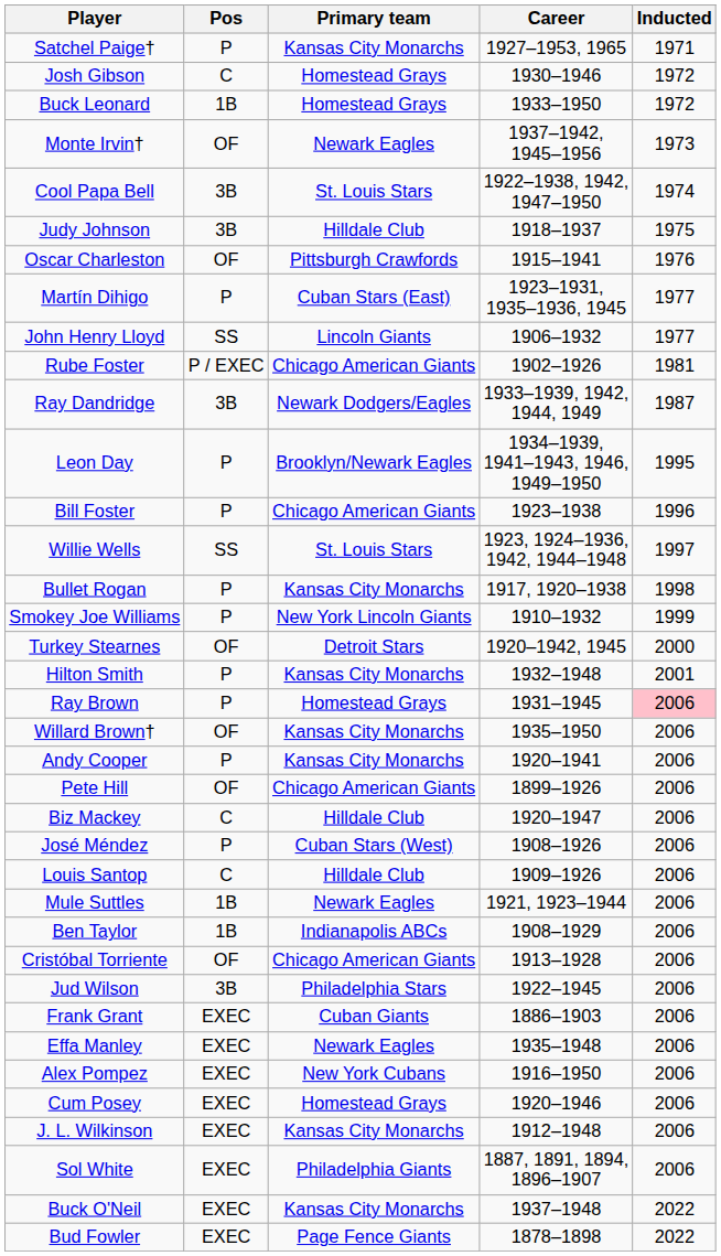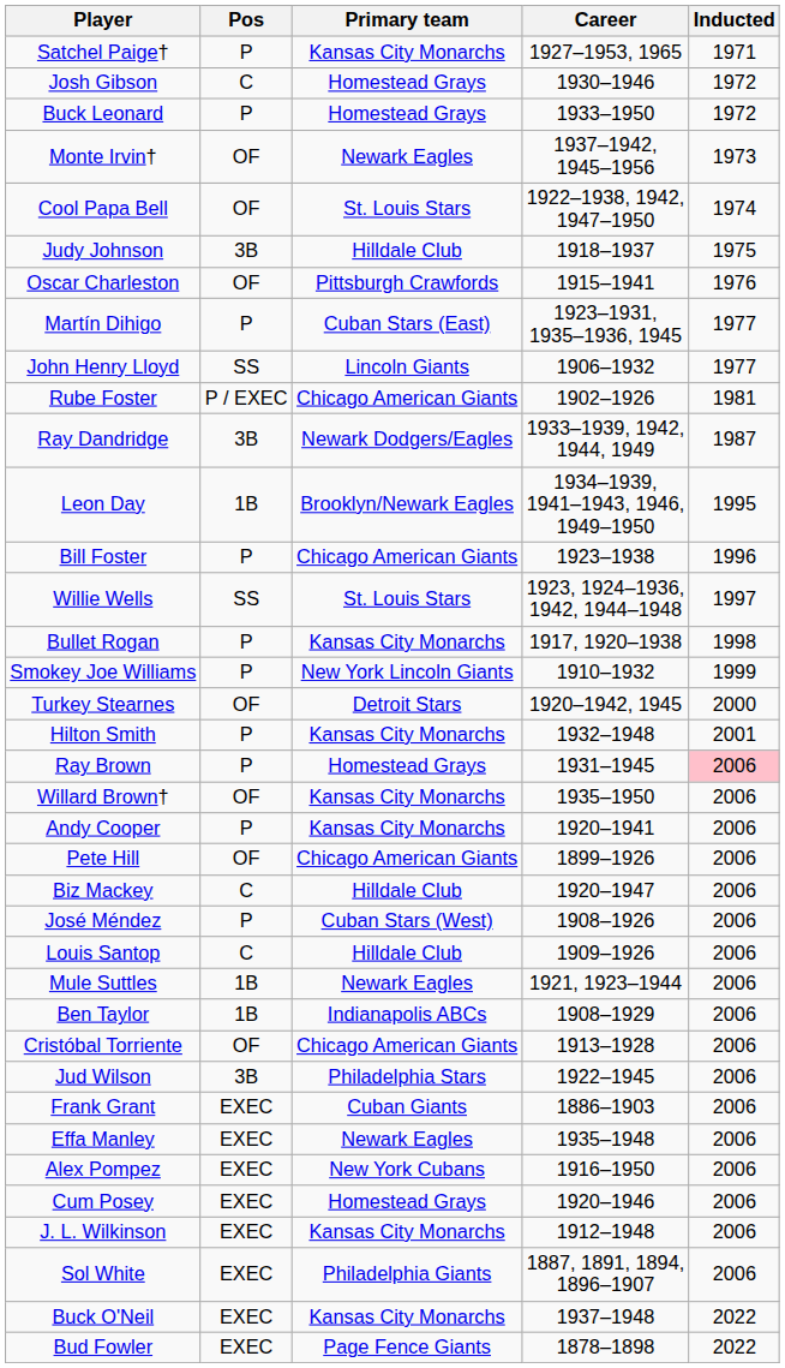 <table class="wikitable sortable" style="text-align:center;">
 <tr>
 <th>Player</th>
 <th>Pos</th>
 <th>Primary team</th>
 <th>Career</th>
 <th>Inducted</th>
 </tr>
 <tr>
 <td><a href='#'>Satchel Paige</a>†</td>
 <td>P</td>
 <td><a href='#'>Kansas City Monarchs</a></td>
 <td>1927–1953, 1965</td>
 <td>1971</td>
 </tr>
 <tr>
 <td><a href='#'>Josh Gibson</a></td>
 <td>C</td>
 <td><a href='#'>Homestead Grays</a></td>
 <td>1930–1946</td>
 <td>1972</td>
 </tr>
 <tr>
 <td><a href='#'>Buck Leonard</a></td>
-<td>1B</td>
+<td>P</td>
 <td><a href='#'>Homestead Grays</a></td>
 <td>1933–1950</td>
 <td>1972</td>
 </tr>
 <tr>
 <td><a href='#'>Monte Irvin</a>†</td>
 <td>OF</td>
 <td><a href='#'>Newark Eagles</a></td>
 <td>1937–1942,<br>1945–1956</td>
 <td>1973</td>
 </tr>
 <tr>
 <td><a href='#'>Cool Papa Bell</a></td>
-<td>3B</td>
+<td>OF</td>
 <td><a href='#'>St. Louis Stars</a></td>
 <td>1922–1938, 1942,<br>1947–1950</td>
 <td>1974</td>
 </tr>
 <tr>
 <td><a href='#'>Judy Johnson</a></td>
 <td>3B</td>
 <td><a href='#'>Hilldale Club</a></td>
 <td>1918–1937</td>
 <td>1975</td>
 </tr>
 <tr>
 <td><a href='#'>Oscar Charleston</a></td>
 <td>OF</td>
 <td><a href='#'>Pittsburgh Crawfords</a></td>
 <td>1915–1941</td>
 <td>1976</td>
 </tr>
 <tr>
 <td><a href='#'>Martín Dihigo</a></td>
 <td>P</td>
 <td><a href='#'>Cuban Stars (East)</a></td>
 <td>1923–1931,<br>1935–1936, 1945</td>
 <td>1977</td>
 </tr>
 <tr>
 <td><a href='#'>John Henry Lloyd</a></td>
 <td>SS</td>
 <td><a href='#'>Lincoln Giants</a></td>
 <td>1906–1932</td>
 <td>1977</td>
 </tr>
 <tr>
 <td><a href='#'>Rube Foster</a></td>
 <td>P / EXEC</td>
 <td><a href='#'>Chicago American Giants</a></td>
 <td>1902–1926</td>
 <td>1981</td>
 </tr>
 <tr>
 <td><a href='#'>Ray Dandridge</a></td>
 <td>3B</td>
 <td><a href='#'>Newark Dodgers/Eagles</a></td>
 <td>1933–1939, 1942,<br>1944, 1949</td>
 <td>1987</td>
 </tr>
 <tr>
 <td><a href='#'>Leon Day</a></td>
-<td>P</td>
+<td>1B</td>
 <td><a href='#'>Brooklyn/Newark Eagles</a></td>
 <td>1934–1939,<br>1941–1943, 1946,<br>1949–1950</td>
 <td>1995</td>
 </tr>
 <tr>
 <td><a href='#'>Bill Foster</a></td>
 <td>P</td>
 <td><a href='#'>Chicago American Giants</a></td>
 <td>1923–1938</td>
 <td>1996</td>
 </tr>
 <tr>
 <td><a href='#'>Willie Wells</a></td>
 <td>SS</td>
 <td><a href='#'>St. Louis Stars</a></td>
 <td>1923, 1924–1936,<br>1942, 1944–1948</td>
 <td>1997</td>
 </tr>
 <tr>
 <td><a href='#'>Bullet Rogan</a></td>
 <td>P</td>
 <td><a href='#'>Kansas City Monarchs</a></td>
 <td>1917, 1920–1938</td>
 <td>1998</td>
 </tr>
 <tr>
 <td><a href='#'>Smokey Joe Williams</a></td>
 <td>P</td>
 <td><a href='#'>New York Lincoln Giants</a></td>
 <td>1910–1932</td>
 <td>1999</td>
 </tr>
 <tr>
 <td><a href='#'>Turkey Stearnes</a></td>
 <td>OF</td>
 <td><a href='#'>Detroit Stars</a></td>
 <td>1920–1942, 1945</td>
 <td>2000</td>
 </tr>
 <tr>
 <td><a href='#'>Hilton Smith</a></td>
 <td>P</td>
 <td><a href='#'>Kansas City Monarchs</a></td>
 <td>1932–1948</td>
 <td>2001</td>
 </tr>
 <tr>
 <td><a href='#'>Ray Brown</a></td>
 <td>P</td>
 <td><a href='#'>Homestead Grays</a></td>
 <td>1931–1945</td>
 <td style="background: pink;">2006</td>
 </tr>
 <tr>
 <td><a href='#'>Willard Brown</a>†</td>
 <td>OF</td>
 <td><a href='#'>Kansas City Monarchs</a></td>
 <td>1935–1950</td>
 <td>2006</td>
 </tr>
 <tr>
 <td><a href='#'>Andy Cooper</a></td>
 <td>P</td>
 <td><a href='#'>Kansas City Monarchs</a></td>
 <td>1920–1941</td>
 <td>2006</td>
 </tr>
 <tr>
 <td><a href='#'>Pete Hill</a></td>
 <td>OF</td>
 <td><a href='#'>Chicago American Giants</a></td>
 <td>1899–1926</td>
 <td>2006</td>
 </tr>
 <tr>
 <td><a href='#'>Biz Mackey</a></td>
 <td>C</td>
 <td><a href='#'>Hilldale Club</a></td>
 <td>1920–1947</td>
 <td>2006</td>
 </tr>
 <tr>
 <td><a href='#'>José Méndez</a></td>
 <td>P</td>
 <td><a href='#'>Cuban Stars (West)</a></td>
 <td>1908–1926</td>
 <td>2006</td>
 </tr>
 <tr>
 <td><a href='#'>Louis Santop</a></td>
 <td>C</td>
 <td><a href='#'>Hilldale Club</a></td>
 <td>1909–1926</td>
 <td>2006</td>
 </tr>
 <tr>
 <td><a href='#'>Mule Suttles</a></td>
 <td>1B</td>
 <td><a href='#'>Newark Eagles</a></td>
 <td>1921, 1923–1944</td>
 <td>2006</td>
 </tr>
 <tr>
 <td><a href='#'>Ben Taylor</a></td>
 <td>1B</td>
 <td><a href='#'>Indianapolis ABCs</a></td>
 <td>1908–1929</td>
 <td>2006</td>
 </tr>
 <tr>
 <td><a href='#'>Cristóbal Torriente</a></td>
 <td>OF</td>
 <td><a href='#'>Chicago American Giants</a></td>
 <td>1913–1928</td>
 <td>2006</td>
 </tr>
 <tr>
 <td><a href='#'>Jud Wilson</a></td>
 <td>3B</td>
 <td><a href='#'>Philadelphia Stars</a></td>
 <td>1922–1945</td>
 <td>2006</td>
 </tr>
 <tr>
 <td><a href='#'>Frank Grant</a></td>
 <td>EXEC</td>
 <td><a href='#'>Cuban Giants</a></td>
 <td>1886–1903</td>
 <td>2006</td>
 </tr>
 <tr>
 <td><a href='#'>Effa Manley</a></td>
 <td>EXEC</td>
 <td><a href='#'>Newark Eagles</a></td>
 <td>1935–1948</td>
 <td>2006</td>
 </tr>
 <tr>
 <td><a href='#'>Alex Pompez</a></td>
 <td>EXEC</td>
 <td><a href='#'>New York Cubans</a></td>
 <td>1916–1950</td>
 <td>2006</td>
 </tr>
 <tr>
 <td><a href='#'>Cum Posey</a></td>
 <td>EXEC</td>
 <td><a href='#'>Homestead Grays</a></td>
 <td>1920–1946</td>
 <td>2006</td>
 </tr>
 <tr>
 <td><a href='#'>J. L. Wilkinson</a></td>
 <td>EXEC</td>
 <td><a href='#'>Kansas City Monarchs</a></td>
 <td>1912–1948</td>
 <td>2006</td>
 </tr>
 <tr>
 <td><a href='#'>Sol White</a></td>
 <td>EXEC</td>
 <td><a href='#'>Philadelphia Giants</a></td>
 <td>1887, 1891, 1894,<br>1896–1907</td>
 <td>2006</td>
 </tr>
 <tr>
 <td><a href='#'>Buck O'Neil</a></td>
 <td>EXEC</td>
 <td><a href='#'>Kansas City Monarchs</a></td>
 <td>1937–1948</td>
 <td>2022</td>
 </tr>
 <tr>
 <td><a href='#'>Bud Fowler</a></td>
 <td>EXEC</td>
 <td><a href='#'>Page Fence Giants</a></td>
 <td>1878–1898</td>
 <td>2022</td>
 </tr>
 </table>
